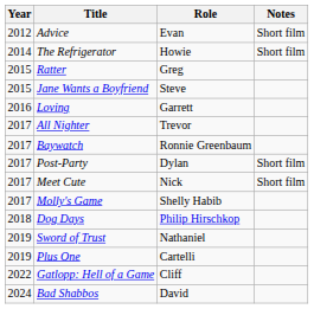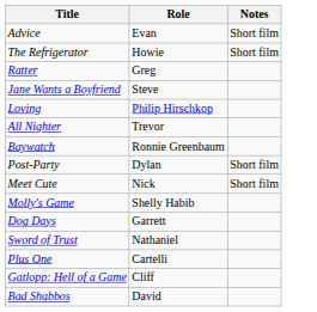 <table class="wikitable sortable">
 <tr>
-<th>Year</th>
 <th>Title</th>
 <th>Role</th>
 <th class="unsortable">Notes</th>
 </tr>
 <tr>
-<td>2012</td>
 <td><em>Advice</em></td>
 <td>Evan</td>
 <td>Short film</td>
 </tr>
 <tr>
-<td>2014</td>
 <td><em>The Refrigerator</em></td>
 <td>Howie</td>
 <td>Short film</td>
 </tr>
 <tr>
-<td>2015</td>
 <td><em><a href='#'>Ratter</a></em></td>
 <td>Greg</td>
 <td></td>
 </tr>
 <tr>
-<td>2015</td>
 <td><em><a href='#'>Jane Wants a Boyfriend</a></em></td>
 <td>Steve</td>
 <td></td>
 </tr>
 <tr>
-<td>2016</td>
 <td><em><a href='#'>Loving</a></em></td>
-<td>Garrett</td>
+<td><a href='#'>Philip Hirschkop</a></td>
 <td></td>
 </tr>
 <tr>
-<td>2017</td>
 <td><em><a href='#'>All Nighter</a></em></td>
 <td>Trevor</td>
 <td></td>
 </tr>
 <tr>
-<td>2017</td>
 <td><em><a href='#'>Baywatch</a></em></td>
 <td>Ronnie Greenbaum</td>
 <td></td>
 </tr>
 <tr>
-<td>2017</td>
 <td><em>Post-Party</em></td>
 <td>Dylan</td>
 <td>Short film</td>
 </tr>
 <tr>
-<td>2017</td>
 <td><em>Meet Cute</em></td>
 <td>Nick</td>
 <td>Short film</td>
 </tr>
 <tr>
-<td>2017</td>
 <td><em><a href='#'>Molly's Game</a></em></td>
 <td>Shelly Habib</td>
 <td></td>
 </tr>
 <tr>
-<td>2018</td>
 <td><em><a href='#'>Dog Days</a></em></td>
-<td><a href='#'>Philip Hirschkop</a></td>
+<td>Garrett</td>
 <td></td>
 </tr>
 <tr>
-<td>2019</td>
 <td><em><a href='#'>Sword of Trust</a></em></td>
 <td>Nathaniel</td>
 <td></td>
 </tr>
 <tr>
-<td>2019</td>
 <td><em><a href='#'>Plus One</a></em></td>
 <td>Cartelli</td>
 <td></td>
 </tr>
 <tr>
-<td>2022</td>
 <td><em><a href='#'>Gatlopp: Hell of a Game</a></em></td>
 <td>Cliff</td>
 <td></td>
 </tr>
 <tr>
-<td>2024</td>
 <td><em><a href='#'>Bad Shabbos</a></em></td>
 <td>David</td>
 <td></td>
 </tr>
 </table>
